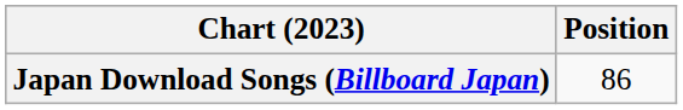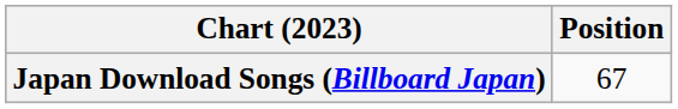 <table class="wikitable plainrowheaders" style="text-align:center">
 <tr>
 <th scope="col">Chart (2023)</th>
 <th scope="col">Position</th>
 </tr>
 <tr>
 <th scope="row">Japan Download Songs (<em><a href='#'>Billboard Japan</a></em>)</th>
-<td>86</td>
+<td>67</td>
 </tr>
 </table>
